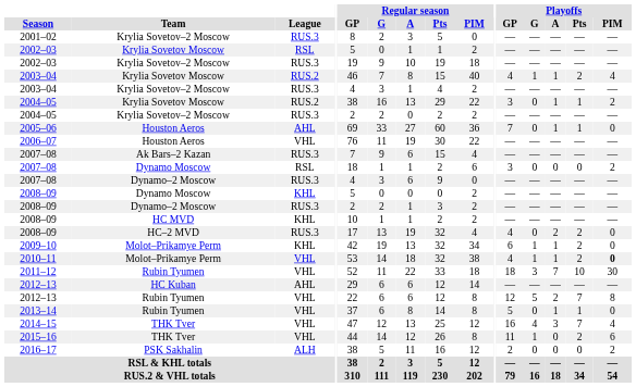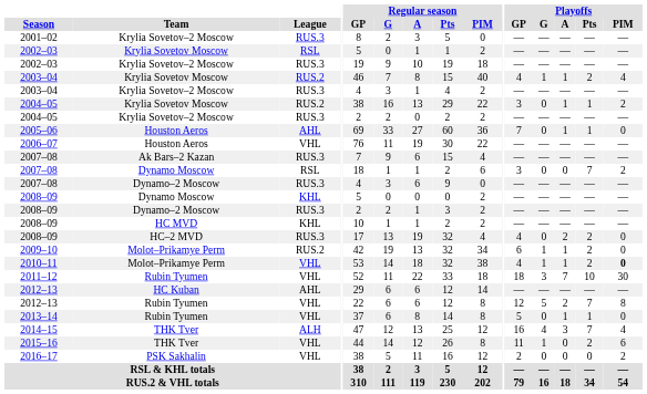 <table border="0" cellpadding="1" cellspacing="0" style="text-align:center; width:60em">
 <tr bgcolor="#e0e0e0">
 <th colspan="3" bgcolor="#ffffff"></th>
 <th rowspan="99" bgcolor="#ffffff"></th>
 <th colspan="5"><a href='#'>Regular season</a></th>
 <th rowspan="99" bgcolor="#ffffff"></th>
 <th colspan="5"><a href='#'>Playoffs</a></th>
 </tr>
 <tr bgcolor="#e0e0e0">
 <th><a href='#'>Season</a></th>
 <th>Team</th>
 <th>League</th>
 <th>GP</th>
 <th><a href='#'>G</a></th>
 <th><a href='#'>A</a></th>
 <th><a href='#'>Pts</a></th>
 <th><a href='#'>PIM</a></th>
 <th>GP</th>
 <th>G</th>
 <th>A</th>
 <th>Pts</th>
 <th>PIM</th>
 </tr>
 <tr>
 <td>2001–02</td>
 <td>Krylia Sovetov–2 Moscow</td>
 <td><a href='#'>RUS.3</a></td>
 <td>8</td>
 <td>2</td>
 <td>3</td>
 <td>5</td>
 <td>0</td>
 <td>—</td>
 <td>—</td>
 <td>—</td>
 <td>—</td>
 <td>—</td>
 </tr>
 <tr bgcolor="#f0f0f0">
 <td><a href='#'>2002–03</a></td>
 <td><a href='#'>Krylia Sovetov Moscow</a></td>
 <td><a href='#'>RSL</a></td>
 <td>5</td>
 <td>0</td>
 <td>1</td>
 <td>1</td>
 <td>2</td>
 <td>—</td>
 <td>—</td>
 <td>—</td>
 <td>—</td>
 <td>—</td>
 </tr>
 <tr>
 <td>2002–03</td>
 <td>Krylia Sovetov–2 Moscow</td>
 <td>RUS.3</td>
 <td>19</td>
 <td>9</td>
 <td>10</td>
 <td>19</td>
 <td>18</td>
 <td>—</td>
 <td>—</td>
 <td>—</td>
 <td>—</td>
 <td>—</td>
 </tr>
 <tr bgcolor="#f0f0f0">
 <td><a href='#'>2003–04</a></td>
 <td>Krylia Sovetov Moscow</td>
 <td><a href='#'>RUS.2</a></td>
 <td>46</td>
 <td>7</td>
 <td>8</td>
 <td>15</td>
 <td>40</td>
 <td>4</td>
 <td>1</td>
 <td>1</td>
 <td>2</td>
 <td>4</td>
 </tr>
 <tr>
 <td>2003–04</td>
 <td>Krylia Sovetov–2 Moscow</td>
 <td>RUS.3</td>
 <td>4</td>
 <td>3</td>
 <td>1</td>
 <td>4</td>
 <td>2</td>
 <td>—</td>
 <td>—</td>
 <td>—</td>
 <td>—</td>
 <td>—</td>
 </tr>
 <tr bgcolor="#f0f0f0">
 <td><a href='#'>2004–05</a></td>
 <td>Krylia Sovetov Moscow</td>
 <td>RUS.2</td>
 <td>38</td>
 <td>16</td>
 <td>13</td>
 <td>29</td>
 <td>22</td>
 <td>3</td>
 <td>0</td>
 <td>1</td>
 <td>1</td>
 <td>2</td>
 </tr>
 <tr>
 <td>2004–05</td>
 <td>Krylia Sovetov–2 Moscow</td>
 <td>RUS.3</td>
 <td>2</td>
 <td>2</td>
 <td>0</td>
 <td>2</td>
 <td>2</td>
 <td>—</td>
 <td>—</td>
 <td>—</td>
 <td>—</td>
 <td>—</td>
 </tr>
 <tr bgcolor="#f0f0f0">
 <td><a href='#'>2005–06</a></td>
 <td><a href='#'>Houston Aeros</a></td>
 <td><a href='#'>AHL</a></td>
 <td>69</td>
 <td>33</td>
 <td>27</td>
 <td>60</td>
 <td>36</td>
 <td>7</td>
 <td>0</td>
 <td>1</td>
 <td>1</td>
 <td>0</td>
 </tr>
 <tr>
 <td><a href='#'>2006–07</a></td>
 <td>Houston Aeros</td>
 <td>VHL</td>
 <td>76</td>
 <td>11</td>
 <td>19</td>
 <td>30</td>
 <td>22</td>
 <td>—</td>
 <td>—</td>
 <td>—</td>
 <td>—</td>
 <td>—</td>
 </tr>
 <tr bgcolor="#f0f0f0">
 <td>2007–08</td>
 <td>Ak Bars–2 Kazan</td>
 <td>RUS.3</td>
 <td>7</td>
 <td>9</td>
 <td>6</td>
 <td>15</td>
 <td>4</td>
 <td>—</td>
 <td>—</td>
 <td>—</td>
 <td>—</td>
 <td>—</td>
 </tr>
 <tr>
 <td><a href='#'>2007–08</a></td>
 <td><a href='#'>Dynamo Moscow</a></td>
 <td>RSL</td>
 <td>18</td>
 <td>1</td>
 <td>1</td>
 <td>2</td>
 <td>6</td>
 <td>3</td>
 <td>0</td>
 <td>0</td>
-<td>0</td>
+<td>7</td>
 <td>2</td>
 </tr>
 <tr bgcolor="#f0f0f0">
 <td>2007–08</td>
 <td>Dynamo–2 Moscow</td>
 <td>RUS.3</td>
 <td>4</td>
 <td>3</td>
 <td>6</td>
 <td>9</td>
 <td>0</td>
 <td>—</td>
 <td>—</td>
 <td>—</td>
 <td>—</td>
 <td>—</td>
 </tr>
 <tr>
 <td><a href='#'>2008–09</a></td>
 <td>Dynamo Moscow</td>
 <td><a href='#'>KHL</a></td>
 <td>5</td>
 <td>0</td>
 <td>0</td>
 <td>0</td>
 <td>2</td>
 <td>—</td>
 <td>—</td>
 <td>—</td>
 <td>—</td>
 <td>—</td>
 </tr>
 <tr bgcolor="#f0f0f0">
 <td>2008–09</td>
 <td>Dynamo–2 Moscow</td>
 <td>RUS.3</td>
 <td>2</td>
 <td>2</td>
 <td>1</td>
 <td>3</td>
 <td>2</td>
 <td>—</td>
 <td>—</td>
 <td>—</td>
 <td>—</td>
 <td>—</td>
 </tr>
 <tr>
 <td>2008–09</td>
 <td><a href='#'>HC MVD</a></td>
 <td>KHL</td>
 <td>10</td>
 <td>1</td>
 <td>1</td>
 <td>2</td>
 <td>2</td>
 <td>—</td>
 <td>—</td>
 <td>—</td>
 <td>—</td>
 <td>—</td>
 </tr>
 <tr bgcolor="#f0f0f0">
 <td>2008–09</td>
 <td>HC–2 MVD</td>
 <td>RUS.3</td>
 <td>17</td>
 <td>13</td>
 <td>19</td>
 <td>32</td>
 <td>4</td>
 <td>4</td>
 <td>0</td>
 <td>2</td>
 <td>2</td>
 <td>0</td>
 </tr>
 <tr>
 <td><a href='#'>2009–10</a></td>
 <td><a href='#'>Molot–Prikamye Perm</a></td>
-<td>KHL</td>
+<td>RUS.2</td>
 <td>42</td>
 <td>19</td>
 <td>13</td>
 <td>32</td>
 <td>34</td>
 <td>6</td>
 <td>1</td>
 <td>1</td>
 <td>2</td>
 <td>0</td>
 </tr>
 <tr bgcolor="#f0f0f0">
 <td><a href='#'>2010–11</a></td>
 <td>Molot–Prikamye Perm</td>
 <td><a href='#'>VHL</a></td>
 <td>53</td>
 <td>14</td>
 <td>18</td>
 <td>32</td>
 <td>38</td>
 <td>4</td>
 <td>1</td>
 <td>1</td>
 <td>2</td>
 <td><strong>0</strong></td>
 </tr>
 <tr>
 <td><a href='#'>2011–12</a></td>
 <td><a href='#'>Rubin Tyumen</a></td>
 <td>VHL</td>
 <td>52</td>
 <td>11</td>
 <td>22</td>
 <td>33</td>
 <td>18</td>
 <td>18</td>
 <td>3</td>
 <td>7</td>
 <td>10</td>
 <td>30</td>
 </tr>
 <tr bgcolor="#f0f0f0">
 <td><a href='#'>2012–13</a></td>
 <td><a href='#'>HC Kuban</a></td>
 <td>AHL</td>
 <td>29</td>
 <td>6</td>
 <td>6</td>
 <td>12</td>
 <td>14</td>
 <td>—</td>
 <td>—</td>
 <td>—</td>
 <td>—</td>
 <td>—</td>
 </tr>
 <tr>
 <td>2012–13</td>
 <td>Rubin Tyumen</td>
 <td>VHL</td>
 <td>22</td>
 <td>6</td>
 <td>6</td>
 <td>12</td>
 <td>8</td>
 <td>12</td>
 <td>5</td>
 <td>2</td>
 <td>7</td>
 <td>8</td>
 </tr>
 <tr bgcolor="#f0f0f0">
 <td><a href='#'>2013–14</a></td>
 <td>Rubin Tyumen</td>
 <td>VHL</td>
 <td>37</td>
 <td>6</td>
 <td>8</td>
 <td>14</td>
 <td>8</td>
 <td>5</td>
 <td>0</td>
 <td>1</td>
 <td>1</td>
 <td>0</td>
 </tr>
 <tr>
 <td><a href='#'>2014–15</a></td>
 <td><a href='#'>THK Tver</a></td>
-<td>VHL</td>
+<td><a href='#'>ALH</a></td>
 <td>47</td>
 <td>12</td>
 <td>13</td>
 <td>25</td>
 <td>12</td>
 <td>16</td>
 <td>4</td>
 <td>3</td>
 <td>7</td>
 <td>4</td>
 </tr>
 <tr bgcolor="#f0f0f0">
 <td><a href='#'>2015–16</a></td>
 <td>THK Tver</td>
 <td>VHL</td>
 <td>44</td>
 <td>14</td>
 <td>12</td>
 <td>26</td>
 <td>8</td>
 <td>11</td>
 <td>1</td>
 <td>0</td>
 <td>2</td>
 <td>6</td>
 </tr>
 <tr>
 <td><a href='#'>2016–17</a></td>
 <td><a href='#'>PSK Sakhalin</a></td>
-<td><a href='#'>ALH</a></td>
+<td>VHL</td>
 <td>38</td>
 <td>5</td>
 <td>11</td>
 <td>16</td>
 <td>12</td>
 <td>2</td>
 <td>0</td>
 <td>0</td>
 <td>0</td>
 <td>2</td>
 </tr>
 <tr bgcolor="#e0e0e0">
 <th colspan="3">RSL & KHL totals</th>
 <th>38</th>
 <th>2</th>
 <th>3</th>
 <th>5</th>
 <th>12</th>
 <th>—</th>
 <th>—</th>
 <th>—</th>
 <th>—</th>
 <th>—</th>
 </tr>
 <tr bgcolor="#e0e0e0">
 <th colspan="3">RUS.2 & VHL totals</th>
 <th>310</th>
 <th>111</th>
 <th>119</th>
 <th>230</th>
 <th>202</th>
 <th>79</th>
 <th>16</th>
 <th>18</th>
 <th>34</th>
 <th>54</th>
 </tr>
 </table>
